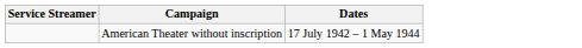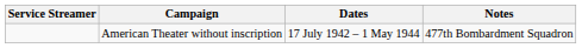 <table class="wikitable">
 <tr style="background:#efefef;">
 <th>Service Streamer</th>
 <th>Campaign</th>
 <th>Dates</th>
+<th>Notes</th>
 </tr>
 <tr>
 <td></td>
 <td>American Theater without inscription</td>
 <td>17 July 1942 – 1 May 1944</td>
+<td>477th Bombardment Squadron</td>
 </tr>
 </table>
